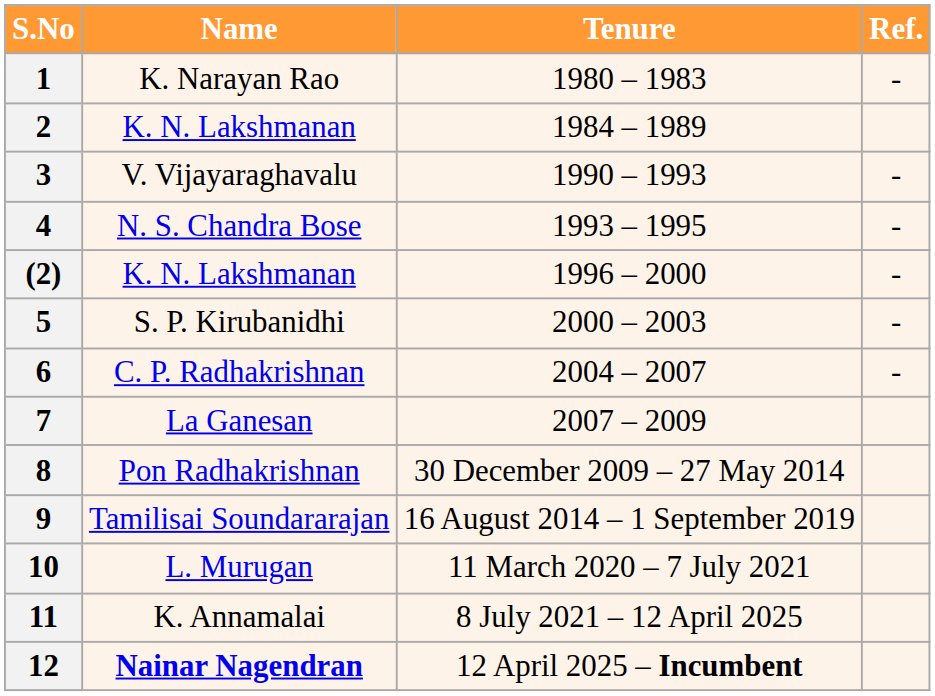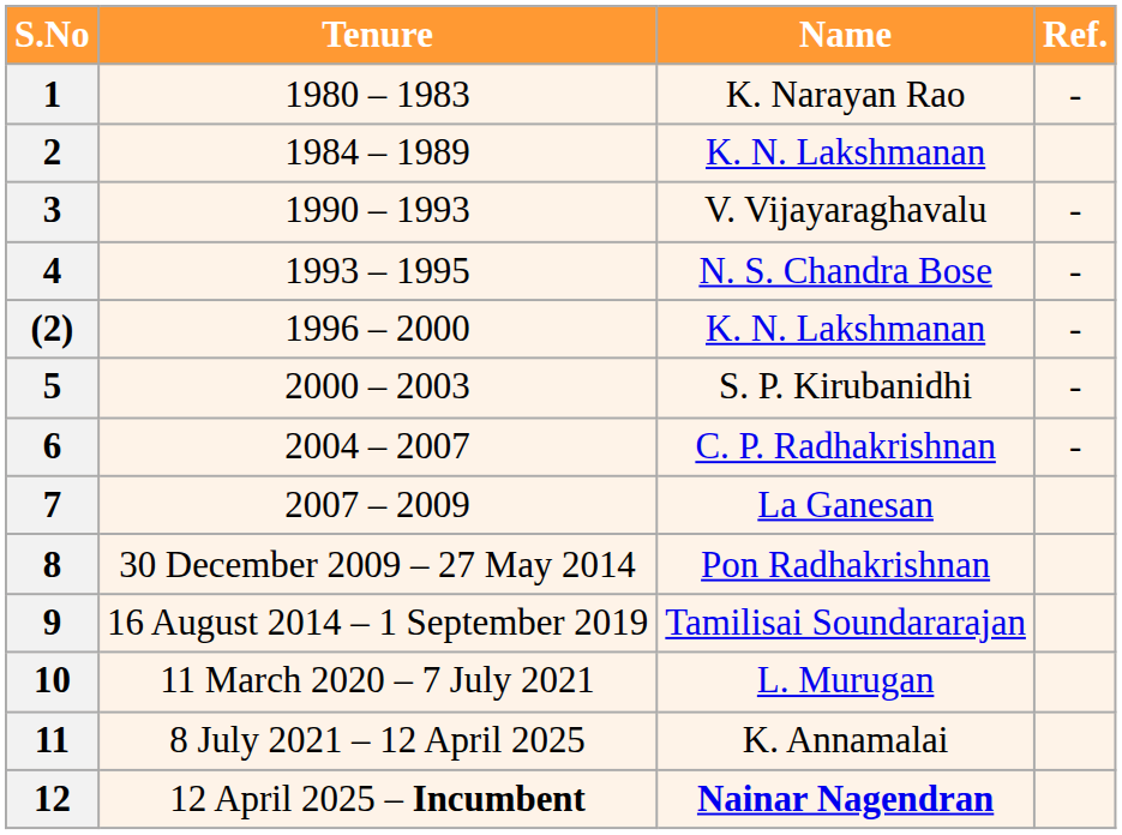 <table class="wikitable sortable" style="text-align:center; background:#fef3e8">
 <tr>
 <th style="background-color:#FF9933; color:white">S.No</th>
+<th style="background-color:#FF9933; color:white">Tenure</th>
 <th style="background-color:#FF9933; color:white">Name</th>
-<th style="background-color:#FF9933; color:white">Tenure</th>
 <th style="background-color:#FF9933; color:white">Ref.</th>
 </tr>
 <tr>
 <th>1</th>
+<td>1980 – 1983</td>
 <td>K. Narayan Rao</td>
-<td>1980 – 1983</td>
 <td>-</td>
 </tr>
 <tr>
 <th>2</th>
+<td>1984 – 1989</td>
 <td><a href='#'>K. N. Lakshmanan</a></td>
-<td>1984 – 1989</td>
 <td></td>
 </tr>
 <tr>
 <th>3</th>
+<td>1990 – 1993</td>
 <td>V. Vijayaraghavalu</td>
-<td>1990 – 1993</td>
 <td>-</td>
 </tr>
 <tr>
 <th>4</th>
+<td>1993 – 1995</td>
 <td><a href='#'>N. S. Chandra Bose</a></td>
-<td>1993 – 1995</td>
 <td>-</td>
 </tr>
 <tr>
 <th>(2)</th>
+<td>1996 – 2000</td>
 <td><a href='#'>K. N. Lakshmanan</a></td>
-<td>1996 – 2000</td>
 <td>-</td>
 </tr>
 <tr>
 <th>5</th>
+<td>2000 – 2003</td>
 <td>S. P. Kirubanidhi</td>
-<td>2000 – 2003</td>
 <td>-</td>
 </tr>
 <tr>
 <th>6</th>
+<td>2004 – 2007</td>
 <td><a href='#'>C. P. Radhakrishnan</a></td>
-<td>2004 – 2007</td>
 <td>-</td>
 </tr>
 <tr>
 <th>7</th>
+<td>2007 – 2009</td>
 <td><a href='#'>La Ganesan</a></td>
-<td>2007 – 2009</td>
 <td></td>
 </tr>
 <tr>
 <th>8</th>
+<td>30 December 2009 – 27 May 2014</td>
 <td><a href='#'>Pon Radhakrishnan</a></td>
-<td>30 December 2009 – 27 May 2014</td>
 <td></td>
 </tr>
 <tr>
 <th>9</th>
+<td>16 August 2014 – 1 September 2019</td>
 <td><a href='#'>Tamilisai Soundararajan</a></td>
-<td>16 August 2014 – 1 September 2019</td>
 <td></td>
 </tr>
 <tr>
 <th>10</th>
+<td>11 March 2020 – 7 July 2021</td>
 <td><a href='#'>L. Murugan</a></td>
-<td>11 March 2020 – 7 July 2021</td>
 <td></td>
 </tr>
 <tr>
 <th>11</th>
+<td>8 July 2021 – 12 April 2025</td>
 <td>K. Annamalai</td>
-<td>8 July 2021 – 12 April 2025</td>
 <td></td>
 </tr>
 <tr>
 <th>12</th>
+<td>12 April 2025 – <strong>Incumbent</strong></td>
 <td><strong><a href='#'>Nainar Nagendran</a></strong></td>
-<td>12 April 2025 – <strong>Incumbent</strong></td>
 <td></td>
 </tr>
 </table>
